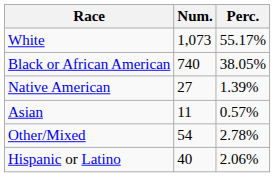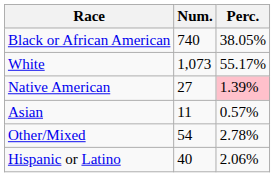 <table class="wikitable">
 <tr>
 <th>Race</th>
 <th>Num.</th>
 <th>Perc.</th>
 </tr>
 <tr>
+<td><a href='#'>Black or African American</a></td>
+<td>740</td>
+<td>38.05%</td>
+</tr>
+<tr>
 <td><a href='#'>White</a></td>
 <td>1,073</td>
 <td>55.17%</td>
 </tr>
 <tr>
-<td><a href='#'>Black or African American</a></td>
-<td>740</td>
-<td>38.05%</td>
-</tr>
-<tr>
 <td><a href='#'>Native American</a></td>
 <td>27</td>
-<td>1.39%</td>
+<td style="background: pink;">1.39%</td>
 </tr>
 <tr>
 <td><a href='#'>Asian</a></td>
 <td>11</td>
 <td>0.57%</td>
 </tr>
 <tr>
 <td><a href='#'>Other/Mixed</a></td>
 <td>54</td>
 <td>2.78%</td>
 </tr>
 <tr>
 <td><a href='#'>Hispanic</a> or <a href='#'>Latino</a></td>
 <td>40</td>
 <td>2.06%</td>
 </tr>
 </table>
